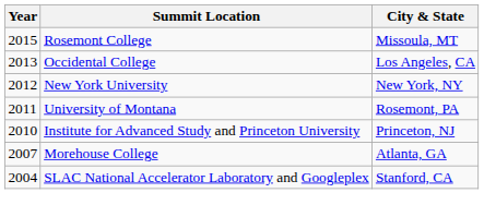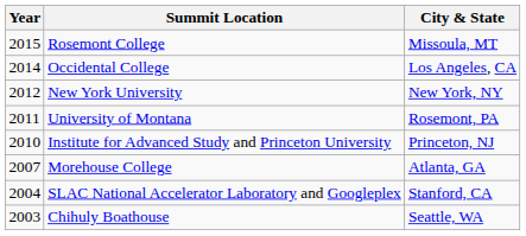 <table class="wikitable">
 <tr>
 <th>Year</th>
 <th>Summit Location</th>
 <th>City & State</th>
 </tr>
 <tr>
 <td>2015</td>
 <td><a href='#'>Rosemont College</a></td>
 <td><a href='#'>Missoula, MT</a></td>
 </tr>
 <tr>
-<td>2013</td>
+<td>2014</td>
 <td><a href='#'>Occidental College</a></td>
 <td><a href='#'>Los Angeles</a>, <a href='#'>CA</a></td>
 </tr>
 <tr>
 <td>2012</td>
 <td><a href='#'>New York University</a></td>
 <td><a href='#'>New York, NY</a></td>
 </tr>
 <tr>
 <td>2011</td>
 <td><a href='#'>University of Montana</a></td>
 <td><a href='#'>Rosemont, PA</a></td>
 </tr>
 <tr>
 <td>2010</td>
 <td><a href='#'>Institute for Advanced Study</a> and <a href='#'>Princeton University</a></td>
 <td><a href='#'>Princeton, NJ</a></td>
 </tr>
 <tr>
 <td>2007</td>
 <td><a href='#'>Morehouse College</a></td>
 <td><a href='#'>Atlanta, GA</a></td>
 </tr>
 <tr>
 <td>2004</td>
 <td><a href='#'>SLAC National Accelerator Laboratory</a> and <a href='#'>Googleplex</a></td>
 <td><a href='#'>Stanford, CA</a></td>
 </tr>
+<tr>
+<td>2003</td>
+<td><a href='#'>Chihuly Boathouse</a></td>
+<td><a href='#'>Seattle, WA</a></td>
+</tr>
 </table>
